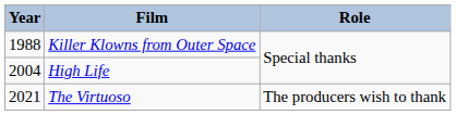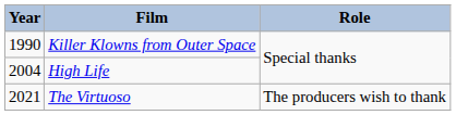 <table class="wikitable" style="font-size:95%;">
 <tr>
 <th style="background:#B0C4DE;">Year</th>
 <th style="background:#B0C4DE;">Film</th>
 <th style="background:#B0C4DE;">Role</th>
 </tr>
 <tr>
-<td>1988</td>
+<td>1990</td>
 <td><em><a href='#'>Killer Klowns from Outer Space</a></em></td>
 <td rowspan=2>Special thanks</td>
 </tr>
 <tr>
 <td>2004</td>
 <td><em><a href='#'>High Life</a></em></td>
 </tr>
 <tr>
 <td>2021</td>
 <td><em><a href='#'>The Virtuoso</a></em></td>
 <td>The producers wish to thank</td>
 </tr>
 </table>
